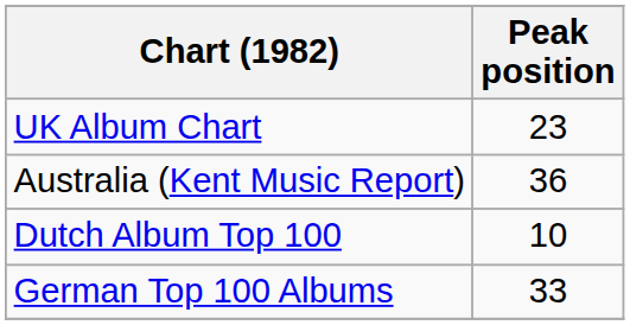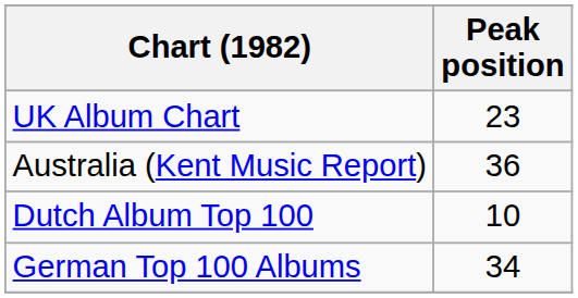 <table class="wikitable sortable">
 <tr>
 </tr>
 <tr>
 <th>Chart (1982)</th>
 <th>Peak<br>position</th>
 </tr>
 <tr>
 <td><a href='#'>UK Album Chart</a></td>
 <td style="text-align:center;">23</td>
 </tr>
 <tr>
 <td>Australia (<a href='#'>Kent Music Report</a>)</td>
 <td style="text-align:center;">36</td>
 </tr>
 <tr>
 <td><a href='#'>Dutch Album Top 100</a></td>
 <td style="text-align:center;">10</td>
 </tr>
 <tr>
 <td><a href='#'>German Top 100 Albums</a></td>
-<td style="text-align:center;">33</td>
+<td style="text-align:center;">34</td>
 </tr>
 <tr>
 </tr>
 </table>
